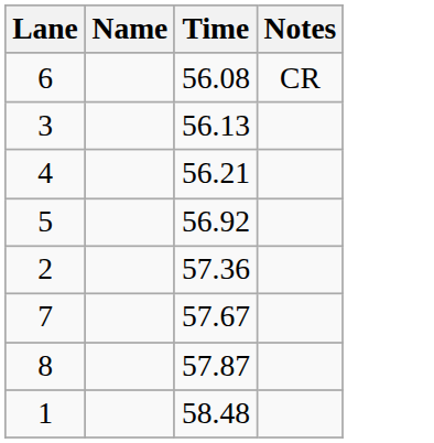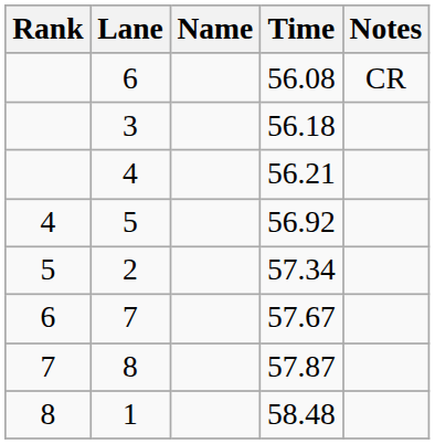 <table class="wikitable sortable" style="text-align:center">
 <tr>
+<th>Rank</th>
 <th>Lane</th>
 <th>Name</th>
 <th>Time</th>
 <th>Notes</th>
 </tr>
 <tr>
+<td></td>
 <td>6</td>
 <td align=left></td>
 <td>56.08</td>
 <td>CR</td>
 </tr>
 <tr>
+<td></td>
 <td>3</td>
 <td align=left></td>
-<td>56.13</td>
+<td>56.18</td>
 <td></td>
 </tr>
 <tr>
+<td></td>
 <td>4</td>
 <td align=left></td>
 <td>56.21</td>
 <td></td>
 </tr>
 <tr>
+<td>4</td>
 <td>5</td>
 <td align=left></td>
 <td>56.92</td>
 <td></td>
 </tr>
 <tr>
+<td>5</td>
 <td>2</td>
 <td align=left></td>
-<td>57.36</td>
+<td>57.34</td>
 <td></td>
 </tr>
 <tr>
+<td>6</td>
 <td>7</td>
 <td align=left></td>
 <td>57.67</td>
 <td></td>
 </tr>
 <tr>
+<td>7</td>
 <td>8</td>
 <td align=left></td>
 <td>57.87</td>
 <td></td>
 </tr>
 <tr>
+<td>8</td>
 <td>1</td>
 <td align=left></td>
 <td>58.48</td>
 <td></td>
 </tr>
 </table>
